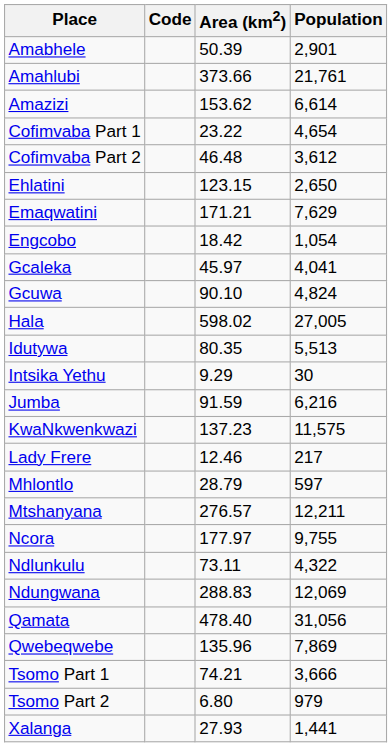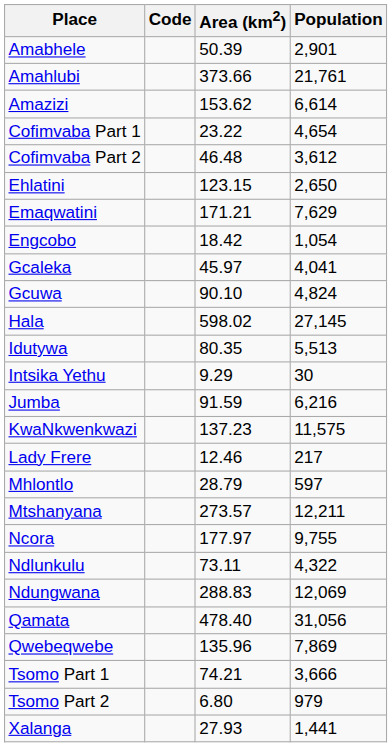 <table class="wikitable sortable">
 <tr>
 <th>Place</th>
 <th>Code</th>
 <th>Area (km<sup>2</sup>)</th>
 <th>Population</th>
 </tr>
 <tr>
 <td><a href='#'>Amabhele</a></td>
 <td></td>
 <td>50.39</td>
 <td>2,901</td>
 </tr>
 <tr>
 <td><a href='#'>Amahlubi</a></td>
 <td></td>
 <td>373.66</td>
 <td>21,761</td>
 </tr>
 <tr>
 <td><a href='#'>Amazizi</a></td>
 <td></td>
 <td>153.62</td>
 <td>6,614</td>
 </tr>
 <tr>
 <td><a href='#'>Cofimvaba</a> Part 1</td>
 <td></td>
 <td>23.22</td>
 <td>4,654</td>
 </tr>
 <tr>
 <td><a href='#'>Cofimvaba</a> Part 2</td>
 <td></td>
 <td>46.48</td>
 <td>3,612</td>
 </tr>
 <tr>
 <td><a href='#'>Ehlatini</a></td>
 <td></td>
 <td>123.15</td>
 <td>2,650</td>
 </tr>
 <tr>
 <td><a href='#'>Emaqwatini</a></td>
 <td></td>
 <td>171.21</td>
 <td>7,629</td>
 </tr>
 <tr>
 <td><a href='#'>Engcobo</a></td>
 <td></td>
 <td>18.42</td>
 <td>1,054</td>
 </tr>
 <tr>
 <td><a href='#'>Gcaleka</a></td>
 <td></td>
 <td>45.97</td>
 <td>4,041</td>
 </tr>
 <tr>
 <td><a href='#'>Gcuwa</a></td>
 <td></td>
 <td>90.10</td>
 <td>4,824</td>
 </tr>
 <tr>
 <td><a href='#'>Hala</a></td>
 <td></td>
 <td>598.02</td>
-<td>27,005</td>
+<td>27,145</td>
 </tr>
 <tr>
 <td><a href='#'>Idutywa</a></td>
 <td></td>
 <td>80.35</td>
 <td>5,513</td>
 </tr>
 <tr>
 <td><a href='#'>Intsika Yethu</a></td>
 <td></td>
 <td>9.29</td>
 <td>30</td>
 </tr>
 <tr>
 <td><a href='#'>Jumba</a></td>
 <td></td>
 <td>91.59</td>
 <td>6,216</td>
 </tr>
 <tr>
 <td><a href='#'>KwaNkwenkwazi</a></td>
 <td></td>
 <td>137.23</td>
 <td>11,575</td>
 </tr>
 <tr>
 <td><a href='#'>Lady Frere</a></td>
 <td></td>
 <td>12.46</td>
 <td>217</td>
 </tr>
 <tr>
 <td><a href='#'>Mhlontlo</a></td>
 <td></td>
 <td>28.79</td>
 <td>597</td>
 </tr>
 <tr>
 <td><a href='#'>Mtshanyana</a></td>
 <td></td>
-<td>276.57</td>
+<td>273.57</td>
 <td>12,211</td>
 </tr>
 <tr>
 <td><a href='#'>Ncora</a></td>
 <td></td>
 <td>177.97</td>
 <td>9,755</td>
 </tr>
 <tr>
 <td><a href='#'>Ndlunkulu</a></td>
 <td></td>
 <td>73.11</td>
 <td>4,322</td>
 </tr>
 <tr>
 <td><a href='#'>Ndungwana</a></td>
 <td></td>
 <td>288.83</td>
 <td>12,069</td>
 </tr>
 <tr>
 <td><a href='#'>Qamata</a></td>
 <td></td>
 <td>478.40</td>
 <td>31,056</td>
 </tr>
 <tr>
 <td><a href='#'>Qwebeqwebe</a></td>
 <td></td>
 <td>135.96</td>
 <td>7,869</td>
 </tr>
 <tr>
 <td><a href='#'>Tsomo</a> Part 1</td>
 <td></td>
 <td>74.21</td>
 <td>3,666</td>
 </tr>
 <tr>
 <td><a href='#'>Tsomo</a> Part 2</td>
 <td></td>
 <td>6.80</td>
 <td>979</td>
 </tr>
 <tr>
 <td><a href='#'>Xalanga</a></td>
 <td></td>
 <td>27.93</td>
 <td>1,441</td>
 </tr>
 </table>
